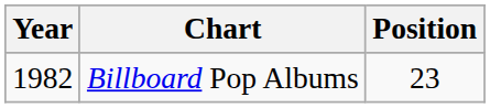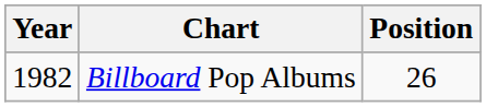 <table class="wikitable">
 <tr>
 <th>Year</th>
 <th>Chart</th>
 <th>Position</th>
 </tr>
 <tr>
 <td>1982</td>
 <td><a href='#'><em>Billboard</em></a> Pop Albums</td>
-<td align="center">23</td>
+<td align="center">26</td>
 </tr>
 </table>
